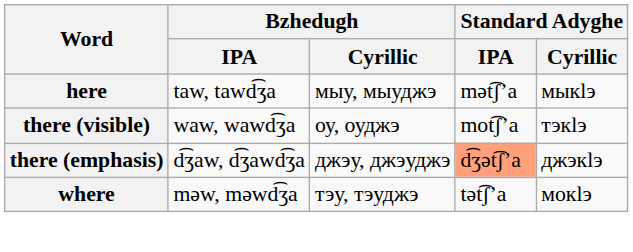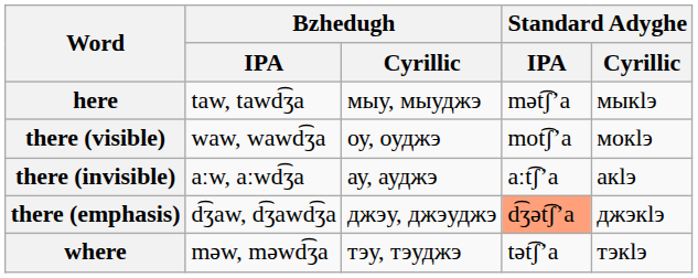 <table class="wikitable" border="1" text-align="right">
 <tr>
 <th rowspan="2">Word</th>
 <th colspan="2">Bzhedugh</th>
 <th colspan="2">Standard Adyghe</th>
 </tr>
 <tr>
 <th>IPA</th>
 <th>Cyrillic</th>
 <th>IPA</th>
 <th>Cyrillic</th>
 </tr>
 <tr>
 <th>here</th>
 <td>taw, tawd͡ʒa</td>
 <td>мыу, мыуджэ</td>
 <td>mət͡ʃʼa</td>
 <td>мыкӏэ</td>
 </tr>
 <tr>
 <th>there (visible)</th>
 <td>waw, wawd͡ʒa</td>
 <td>оу, оуджэ</td>
 <td>mot͡ʃʼa</td>
-<td>тэкӏэ</td>
+<td>мокӏэ</td>
+</tr>
+<tr>
+<th>there (invisible)</th>
+<td>aːw, aːwd͡ʒa</td>
+<td>ау, ауджэ</td>
+<td>aːt͡ʃʼa</td>
+<td>акӏэ</td>
 </tr>
 <tr>
 <th>there (emphasis)</th>
 <td>d͡ʒaw, d͡ʒawd͡ʒa</td>
 <td>джэу, джэуджэ</td>
 <td style="background: lightsalmon;">d͡ʒət͡ʃʼa</td>
 <td>джэкӏэ</td>
 </tr>
 <tr>
 <th>where</th>
 <td>məw, məwd͡ʒa</td>
 <td>тэу, тэуджэ</td>
 <td>tət͡ʃʼa</td>
-<td>мокӏэ</td>
+<td>тэкӏэ</td>
 </tr>
 </table>
